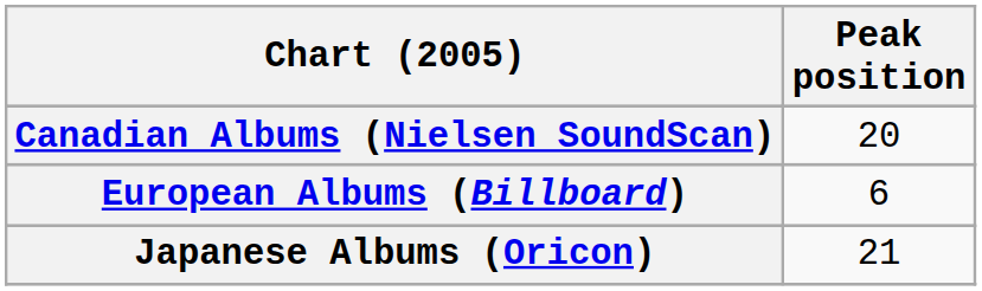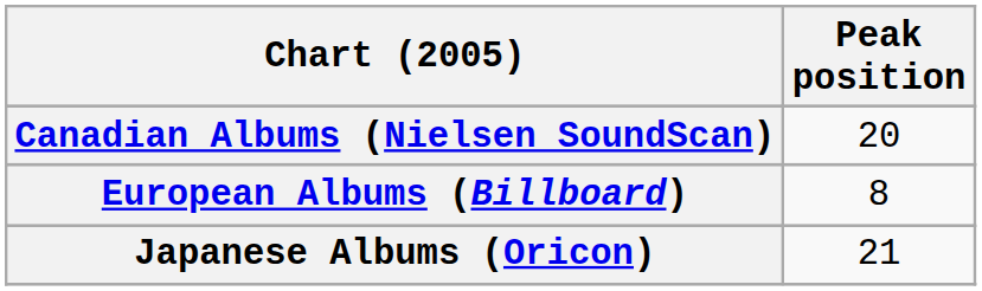 <table class="wikitable sortable plainrowheaders" style="text-align:center">
 <tr>
 <th scope="col">Chart (2005)</th>
 <th scope="col">Peak<br>position</th>
 </tr>
 <tr>
 </tr>
 <tr>
 </tr>
 <tr>
 </tr>
 <tr>
 </tr>
 <tr>
 <th scope="row"><a href='#'>Canadian Albums</a> (<a href='#'>Nielsen SoundScan</a>)</th>
 <td>20</td>
 </tr>
 <tr>
 </tr>
 <tr>
 </tr>
 <tr>
 <th scope="row"><a href='#'>European Albums</a> (<em><a href='#'>Billboard</a></em>)</th>
-<td>6</td>
+<td>8</td>
 </tr>
 <tr>
 </tr>
 <tr>
 </tr>
 <tr>
 </tr>
 <tr>
 </tr>
 <tr>
 </tr>
 <tr>
 <th scope="row">Japanese Albums (<a href='#'>Oricon</a>)</th>
 <td>21</td>
 </tr>
 <tr>
 </tr>
 <tr>
 </tr>
 <tr>
 </tr>
 <tr>
 </tr>
 <tr>
 </tr>
 <tr>
 </tr>
 <tr>
 </tr>
 <tr>
 </tr>
 <tr>
 </tr>
 </table>
